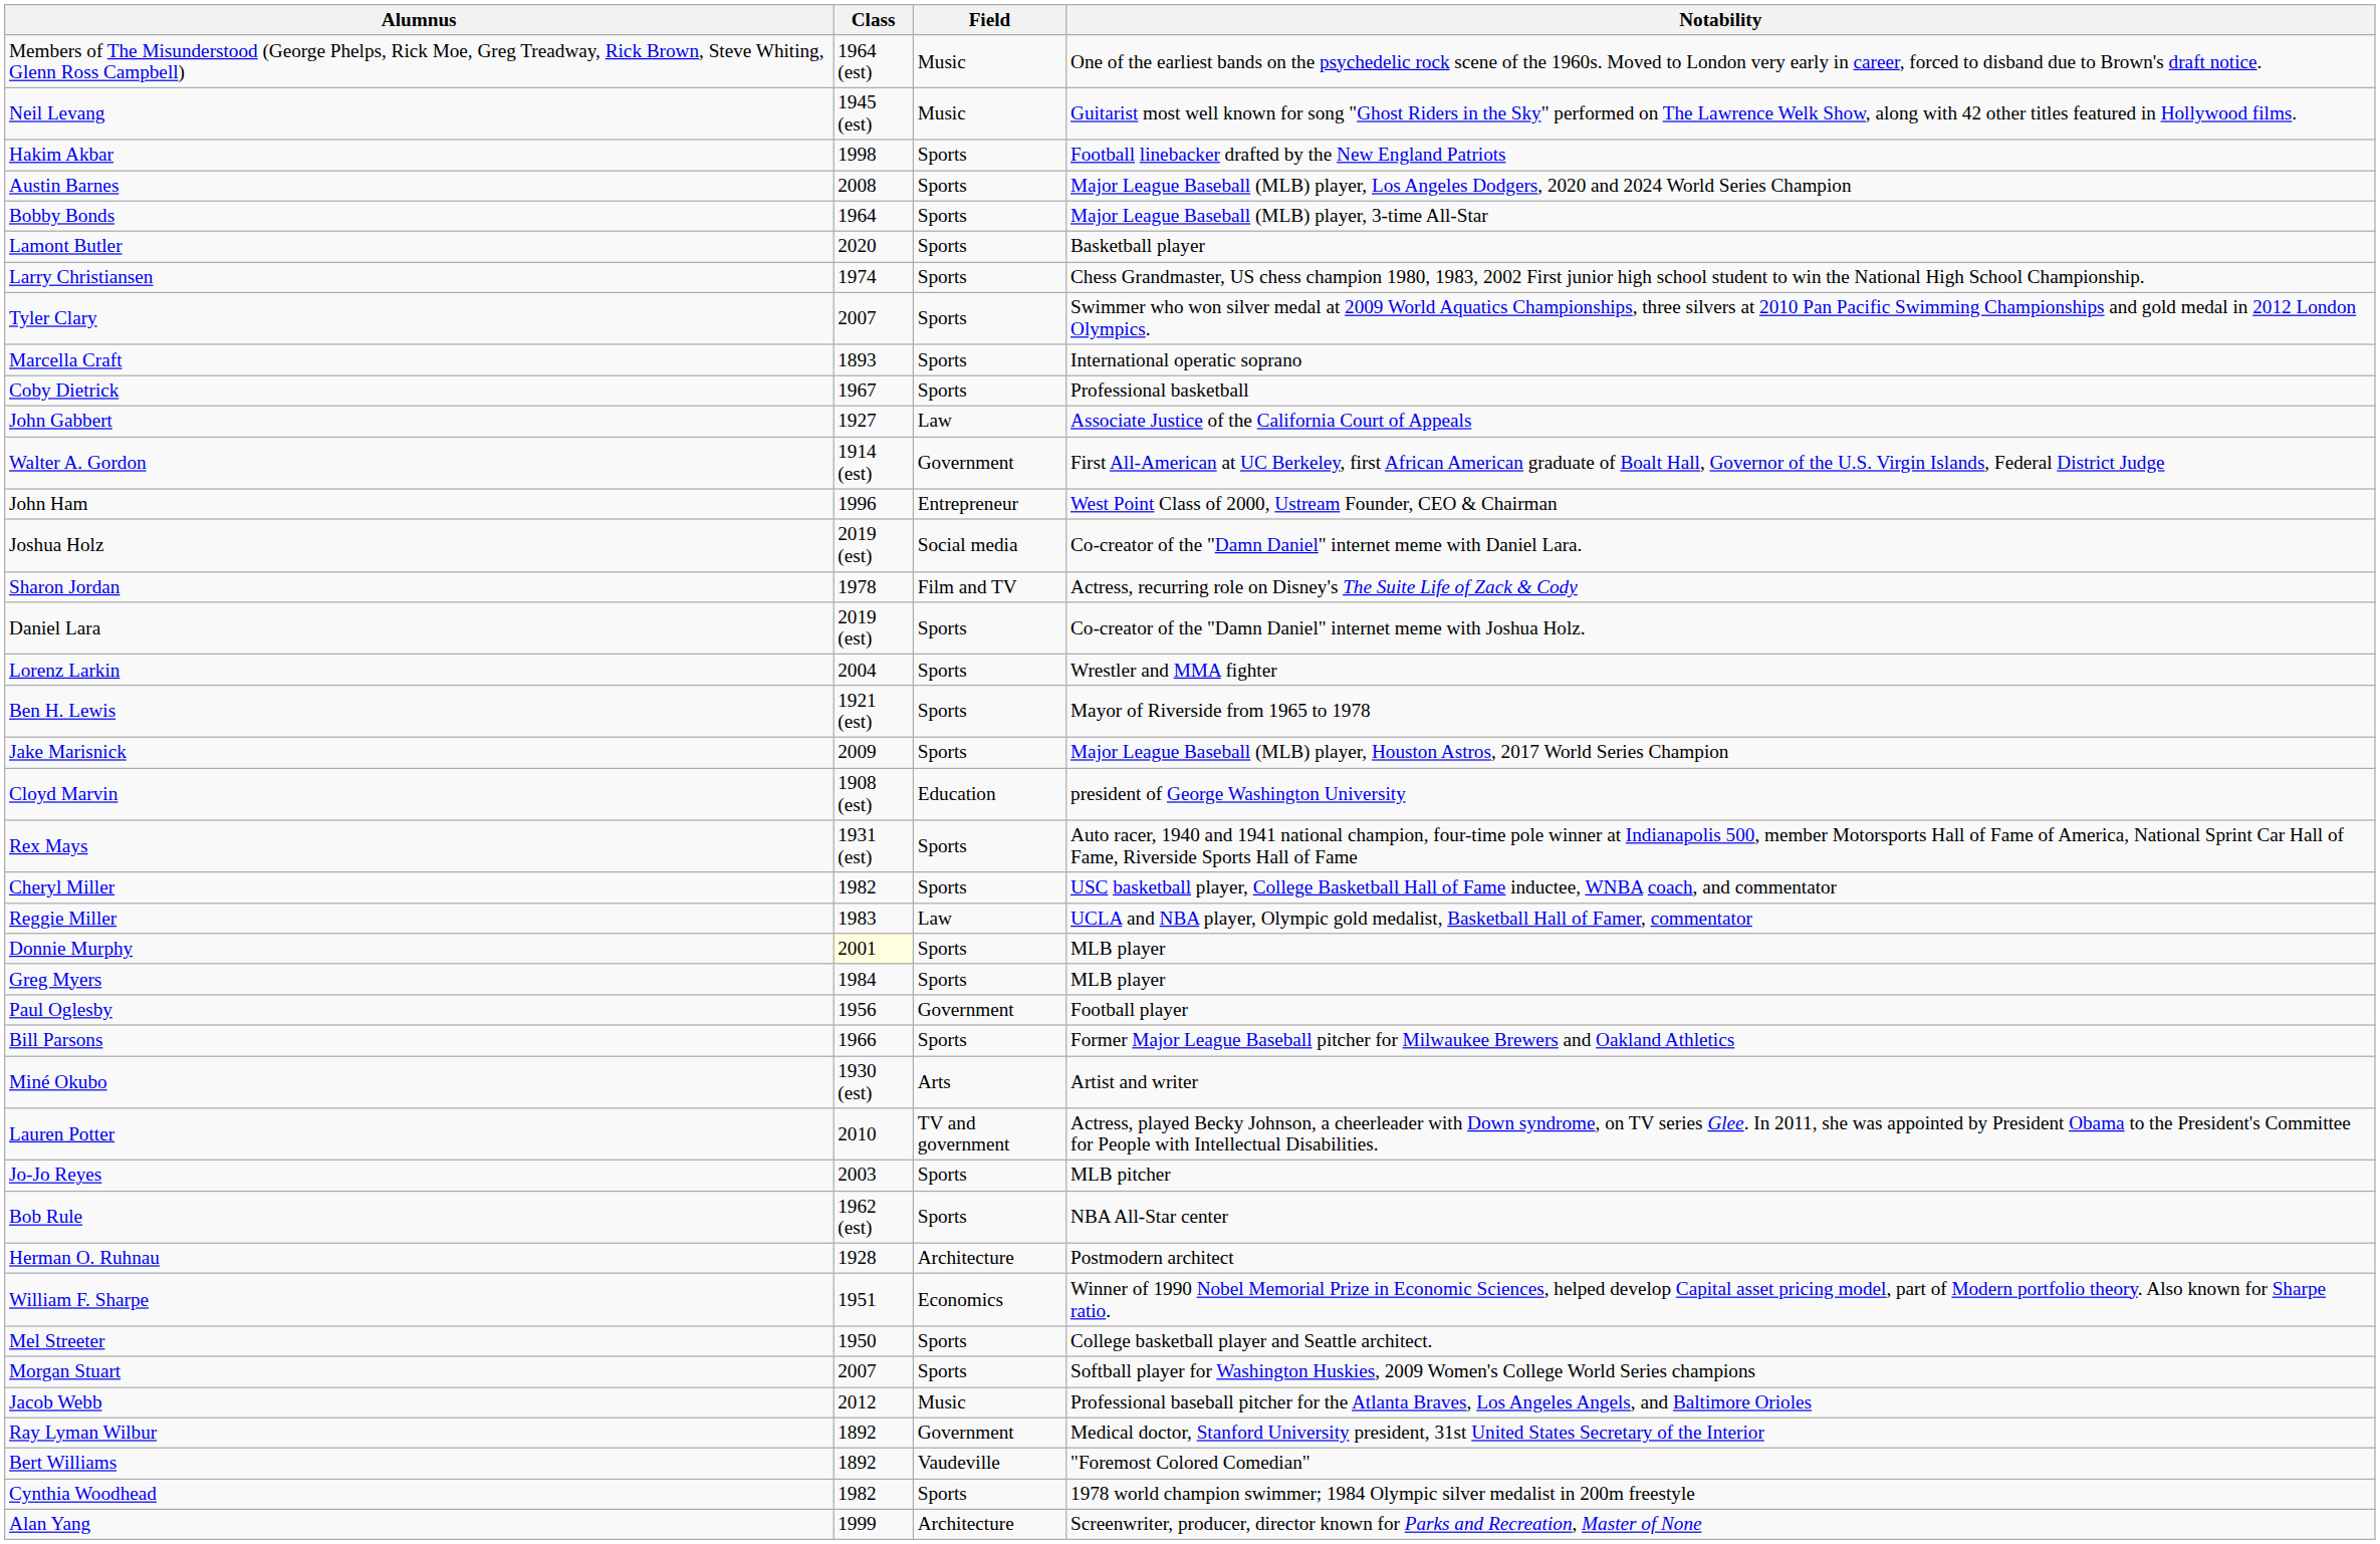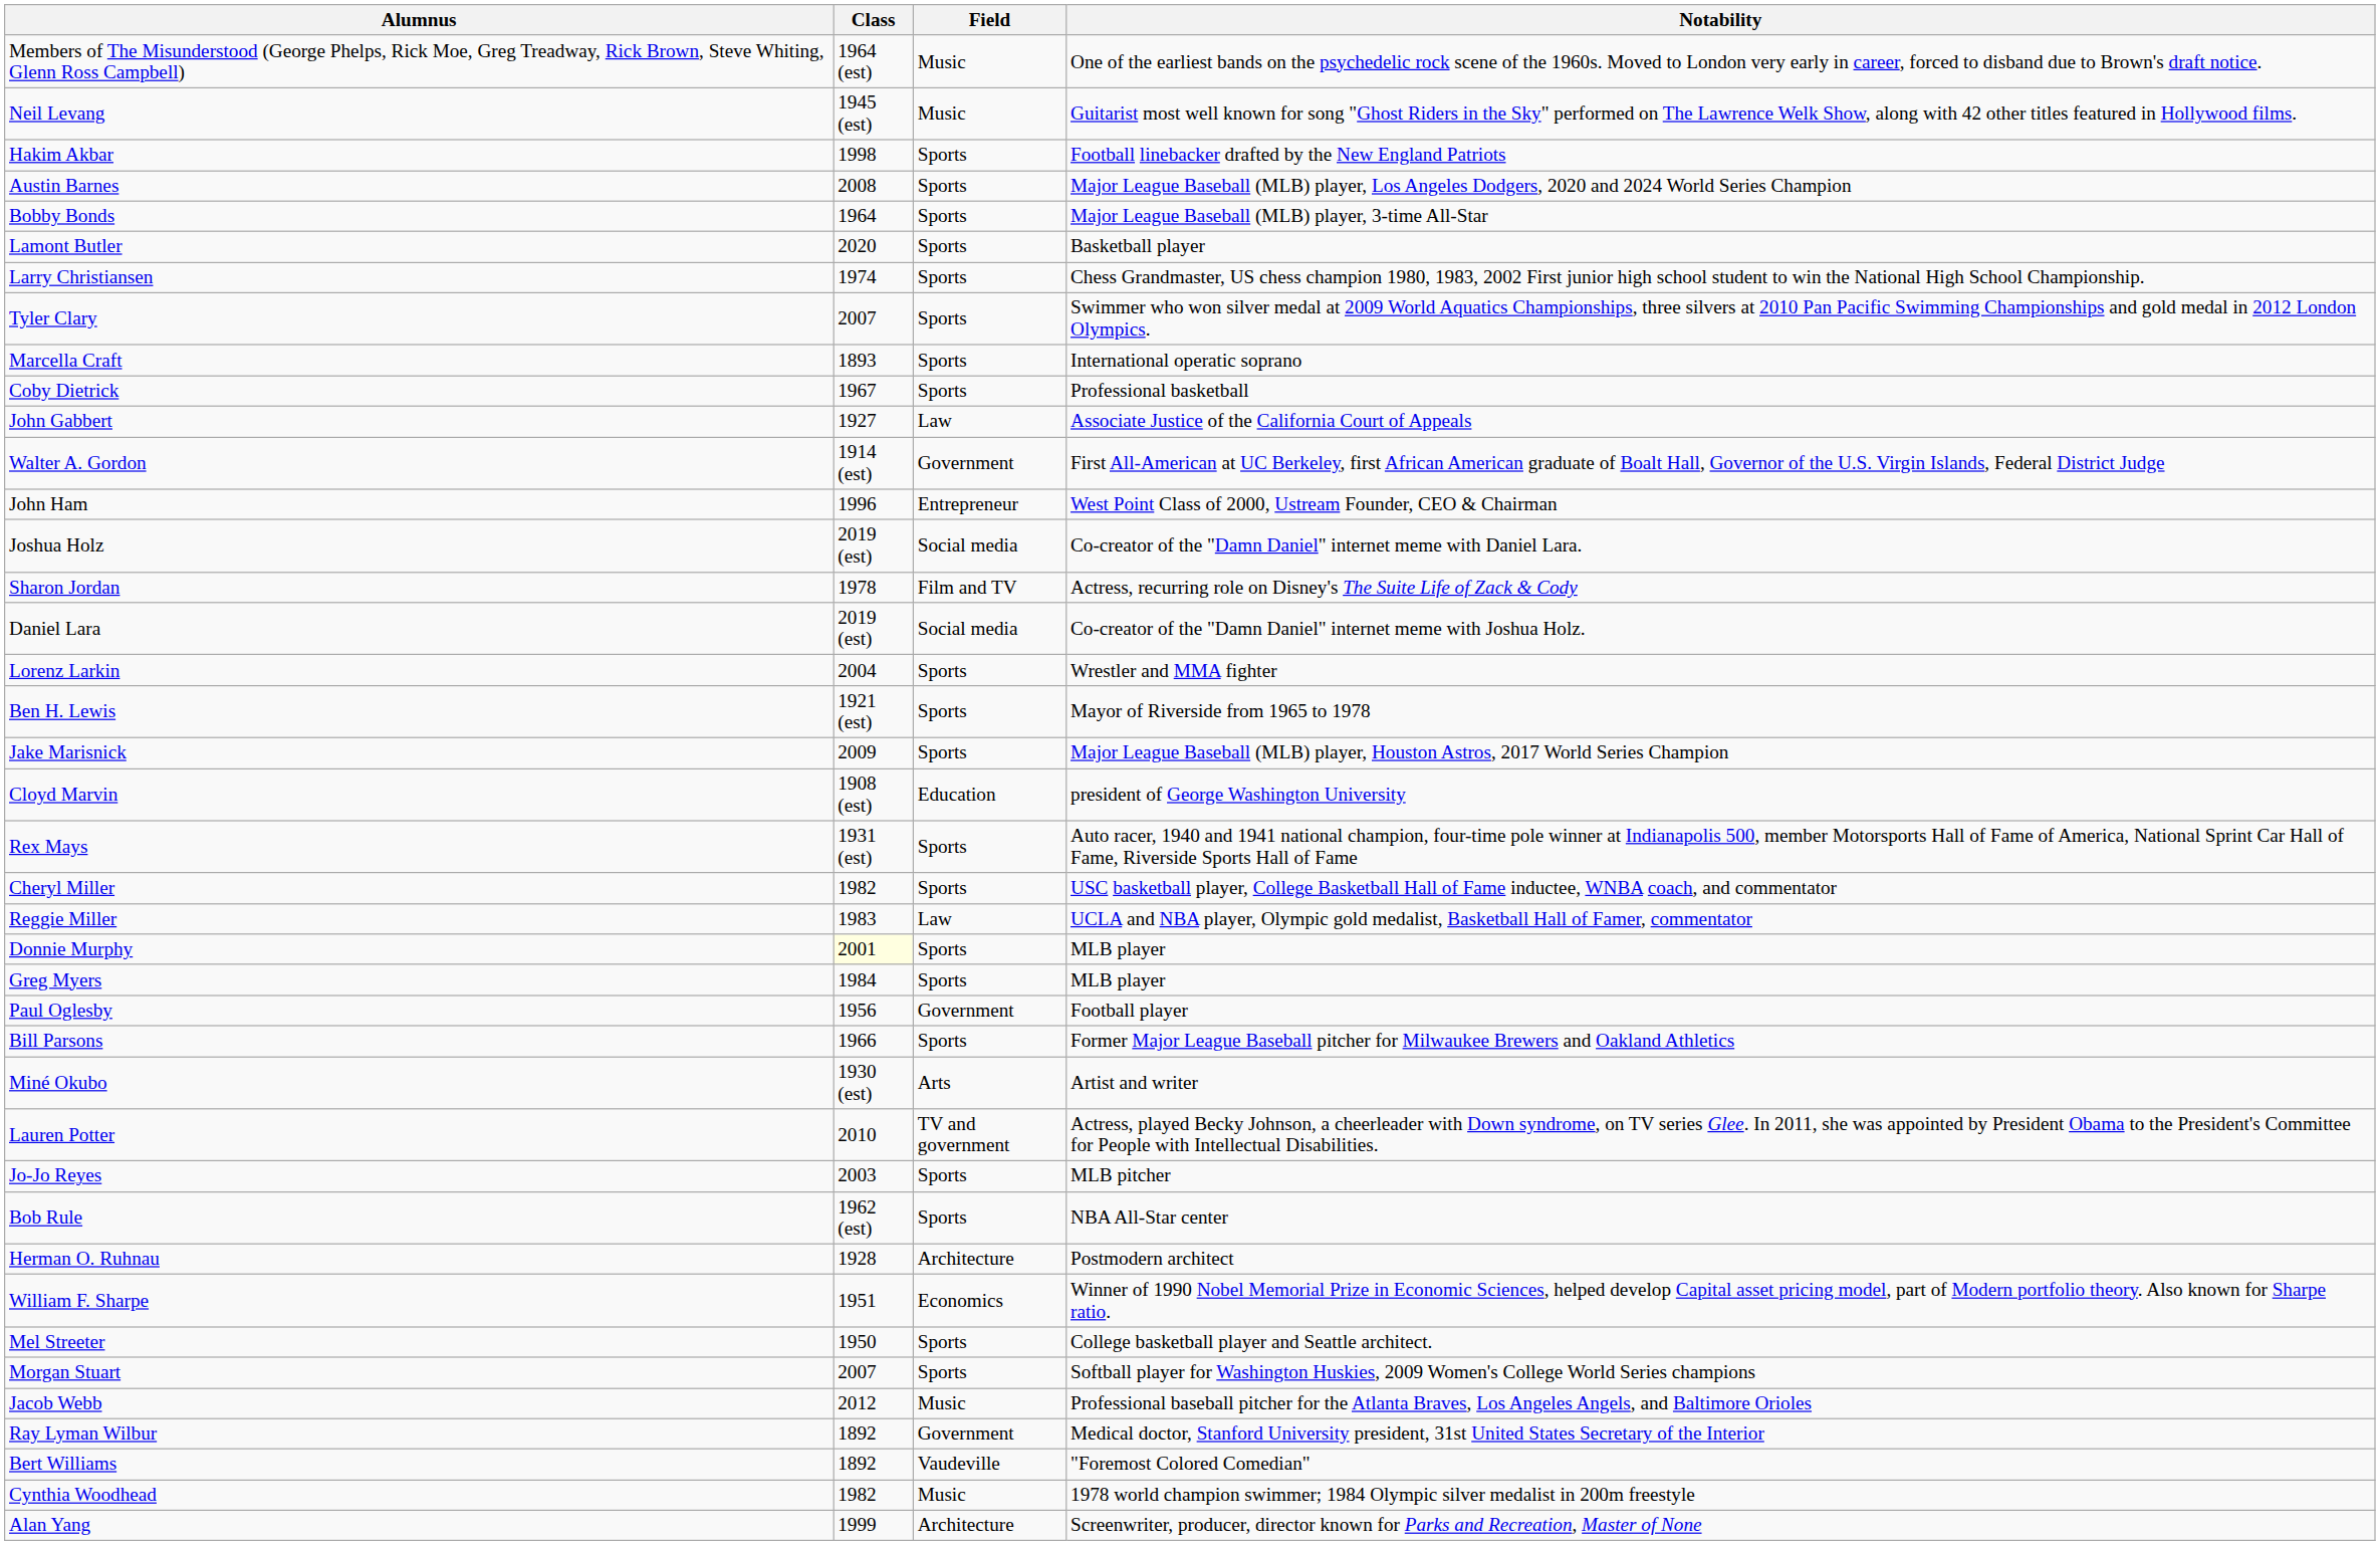 <table class="wikitable sortable">
 <tr>
 <th>Alumnus</th>
 <th align="212">Class</th>
 <th>Field</th>
 <th>Notability</th>
 </tr>
 <tr>
 <td>Members of <a href='#'>The Misunderstood</a> (George Phelps, Rick Moe, Greg Treadway, <a href='#'>Rick Brown</a>, Steve Whiting, <a href='#'>Glenn Ross Campbell</a>)</td>
 <td>1964 (est)</td>
 <td>Music</td>
 <td>One of the earliest bands on the <a href='#'>psychedelic rock</a> scene of the 1960s. Moved to London very early in <a href='#'>career</a>, forced to disband due to Brown's <a href='#'>draft notice</a>.</td>
 </tr>
 <tr>
 <td><a href='#'>Neil Levang</a></td>
 <td>1945 (est)</td>
 <td>Music</td>
 <td><a href='#'>Guitarist</a> most well known for song "<a href='#'>Ghost Riders in the Sky</a>" performed on <a href='#'>The Lawrence Welk Show</a>, along with 42 other titles featured in <a href='#'>Hollywood films</a>.</td>
 </tr>
 <tr>
 <td><a href='#'>Hakim Akbar</a></td>
 <td>1998</td>
 <td>Sports</td>
 <td><a href='#'>Football</a> <a href='#'>linebacker</a> drafted by the <a href='#'>New England Patriots</a></td>
 </tr>
 <tr>
 <td><a href='#'>Austin Barnes</a></td>
 <td>2008</td>
 <td>Sports</td>
 <td><a href='#'>Major League Baseball</a> (MLB) player, <a href='#'>Los Angeles Dodgers</a>, 2020 and 2024 World Series Champion </td>
 </tr>
 <tr>
 <td><a href='#'>Bobby Bonds</a></td>
 <td>1964</td>
 <td>Sports</td>
 <td><a href='#'>Major League Baseball</a> (MLB) player, 3-time All-Star</td>
 </tr>
 <tr>
 <td><a href='#'>Lamont Butler</a></td>
 <td>2020</td>
 <td>Sports</td>
 <td>Basketball player</td>
 </tr>
 <tr>
 <td><a href='#'>Larry Christiansen</a></td>
 <td>1974</td>
 <td>Sports</td>
 <td>Chess Grandmaster, US chess champion 1980, 1983, 2002 First junior high school student to win the National High School Championship.</td>
 </tr>
 <tr>
 <td><a href='#'>Tyler Clary</a></td>
 <td>2007</td>
 <td>Sports</td>
 <td>Swimmer who won silver medal at <a href='#'>2009 World Aquatics Championships</a>, three silvers at <a href='#'>2010 Pan Pacific Swimming Championships</a> and gold medal in <a href='#'>2012 London Olympics</a>.</td>
 </tr>
 <tr>
 <td><a href='#'>Marcella Craft</a></td>
 <td>1893</td>
 <td>Sports</td>
 <td>International operatic soprano</td>
 </tr>
 <tr>
 <td><a href='#'>Coby Dietrick</a></td>
 <td>1967</td>
 <td>Sports</td>
 <td>Professional basketball</td>
 </tr>
 <tr>
 <td><a href='#'>John Gabbert</a></td>
 <td>1927</td>
 <td>Law</td>
 <td><a href='#'>Associate Justice</a> of the <a href='#'>California Court of Appeals</a></td>
 </tr>
 <tr>
 <td><a href='#'>Walter A. Gordon</a></td>
 <td>1914 (est)</td>
 <td>Government</td>
 <td>First <a href='#'>All-American</a> at <a href='#'>UC Berkeley</a>, first <a href='#'>African American</a> graduate of <a href='#'>Boalt Hall</a>, <a href='#'>Governor of the U.S. Virgin Islands</a>, Federal <a href='#'>District Judge</a></td>
 </tr>
 <tr>
 <td>John Ham</td>
 <td>1996</td>
 <td>Entrepreneur</td>
 <td><a href='#'>West Point</a> Class of 2000, <a href='#'>Ustream</a> Founder, CEO & Chairman</td>
 </tr>
 <tr>
 <td>Joshua Holz</td>
 <td>2019 (est)</td>
 <td>Social media</td>
 <td>Co-creator of the "<a href='#'>Damn Daniel</a>" internet meme with Daniel Lara.</td>
 </tr>
 <tr>
 <td><a href='#'>Sharon Jordan</a></td>
 <td>1978</td>
 <td>Film and TV</td>
 <td>Actress, recurring role on Disney's <em><a href='#'>The Suite Life of Zack & Cody</a></em> </td>
 </tr>
 <tr>
 <td>Daniel Lara</td>
 <td>2019 (est)</td>
-<td>Sports</td>
+<td>Social media</td>
 <td>Co-creator of the "Damn Daniel" internet meme with Joshua Holz.</td>
 </tr>
 <tr>
 <td><a href='#'>Lorenz Larkin</a></td>
 <td>2004</td>
 <td>Sports</td>
 <td>Wrestler and <a href='#'>MMA</a> fighter</td>
 </tr>
 <tr style="text-align:left;">
 <td><a href='#'>Ben H. Lewis</a></td>
 <td>1921 (est)</td>
 <td>Sports</td>
 <td>Mayor of Riverside from 1965 to 1978</td>
 </tr>
 <tr>
 <td><a href='#'>Jake Marisnick</a></td>
 <td>2009</td>
 <td>Sports</td>
 <td><a href='#'>Major League Baseball</a> (MLB) player, <a href='#'>Houston Astros</a>, 2017 World Series Champion </td>
 </tr>
 <tr>
 <td><a href='#'>Cloyd Marvin</a></td>
 <td>1908 (est)</td>
 <td>Education</td>
 <td>president of <a href='#'>George Washington University</a></td>
 </tr>
 <tr>
 <td><a href='#'>Rex Mays</a></td>
 <td>1931 (est)</td>
 <td>Sports</td>
 <td>Auto racer, 1940 and 1941 national champion, four-time pole winner at <a href='#'>Indianapolis 500</a>, member Motorsports Hall of Fame of America, National Sprint Car Hall of Fame, Riverside Sports Hall of Fame</td>
 </tr>
 <tr>
 <td><a href='#'>Cheryl Miller</a></td>
 <td>1982</td>
 <td>Sports</td>
 <td><a href='#'>USC</a> <a href='#'>basketball</a> player, <a href='#'>College Basketball Hall of Fame</a> inductee, <a href='#'>WNBA</a> <a href='#'>coach</a>, and commentator</td>
 </tr>
 <tr>
 <td><a href='#'>Reggie Miller</a></td>
 <td>1983</td>
 <td>Law</td>
 <td><a href='#'>UCLA</a> and <a href='#'>NBA</a> player, Olympic gold medalist, <a href='#'>Basketball Hall of Famer</a>, <a href='#'>commentator</a></td>
 </tr>
 <tr>
 <td><a href='#'>Donnie Murphy</a></td>
 <td style="background: lightyellow;">2001</td>
 <td>Sports</td>
 <td>MLB player </td>
 </tr>
 <tr>
 <td><a href='#'>Greg Myers</a></td>
 <td>1984</td>
 <td>Sports</td>
 <td>MLB player</td>
 </tr>
 <tr>
 <td><a href='#'>Paul Oglesby</a></td>
 <td>1956</td>
 <td>Government</td>
 <td>Football player</td>
 </tr>
 <tr>
 <td><a href='#'>Bill Parsons</a></td>
 <td>1966</td>
 <td>Sports</td>
 <td>Former <a href='#'>Major League Baseball</a> pitcher for <a href='#'>Milwaukee Brewers</a> and <a href='#'>Oakland Athletics</a></td>
 </tr>
 <tr>
 <td><a href='#'>Miné Okubo</a></td>
 <td>1930 (est)</td>
 <td>Arts</td>
 <td>Artist and writer</td>
 </tr>
 <tr>
 <td><a href='#'>Lauren Potter</a></td>
 <td>2010</td>
 <td>TV and government</td>
 <td>Actress, played Becky Johnson, a cheerleader with <a href='#'>Down syndrome</a>, on TV series <em><a href='#'>Glee</a></em>. In 2011, she was appointed by President <a href='#'>Obama</a> to the President's Committee for People with Intellectual Disabilities.</td>
 </tr>
 <tr>
 <td><a href='#'>Jo-Jo Reyes</a></td>
 <td>2003</td>
 <td>Sports</td>
 <td>MLB pitcher </td>
 </tr>
 <tr>
 <td><a href='#'>Bob Rule</a></td>
 <td>1962 (est)</td>
 <td>Sports</td>
 <td>NBA All-Star center</td>
 </tr>
 <tr>
 <td><a href='#'>Herman O. Ruhnau</a></td>
 <td>1928</td>
 <td>Architecture</td>
 <td>Postmodern architect</td>
 </tr>
 <tr>
 <td><a href='#'>William F. Sharpe</a></td>
 <td>1951</td>
 <td>Economics</td>
 <td>Winner of 1990 <a href='#'>Nobel Memorial Prize in Economic Sciences</a>, helped develop <a href='#'>Capital asset pricing model</a>, part of <a href='#'>Modern portfolio theory</a>.  Also known for <a href='#'>Sharpe ratio</a>.</td>
 </tr>
 <tr>
 <td><a href='#'>Mel Streeter</a></td>
 <td>1950</td>
 <td>Sports</td>
 <td>College basketball player and Seattle architect.</td>
 </tr>
 <tr>
 <td><a href='#'>Morgan Stuart</a></td>
 <td>2007</td>
 <td>Sports</td>
 <td>Softball player for <a href='#'>Washington Huskies</a>, 2009 Women's College World Series champions</td>
 </tr>
 <tr>
 <td><a href='#'>Jacob Webb</a></td>
 <td>2012</td>
 <td>Music</td>
 <td>Professional baseball pitcher for the <a href='#'>Atlanta Braves</a>, <a href='#'>Los Angeles Angels</a>, and <a href='#'>Baltimore Orioles</a></td>
 </tr>
 <tr>
 <td><a href='#'>Ray Lyman Wilbur</a></td>
 <td>1892</td>
 <td>Government</td>
 <td>Medical doctor, <a href='#'>Stanford University</a> president, 31st <a href='#'>United States Secretary of the Interior</a></td>
 </tr>
 <tr>
 <td><a href='#'>Bert Williams</a></td>
 <td>1892</td>
 <td>Vaudeville</td>
 <td>"Foremost Colored Comedian"</td>
 </tr>
 <tr>
 <td><a href='#'>Cynthia Woodhead</a></td>
 <td>1982</td>
-<td>Sports</td>
+<td>Music</td>
 <td>1978 world champion swimmer; 1984 Olympic silver medalist in 200m freestyle</td>
 </tr>
 <tr>
 <td><a href='#'>Alan Yang</a></td>
 <td>1999</td>
 <td>Architecture</td>
 <td>Screenwriter, producer, director known for <em><a href='#'>Parks and Recreation</a></em>, <em><a href='#'>Master of None</a></em></td>
 </tr>
 </table>
